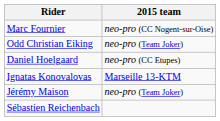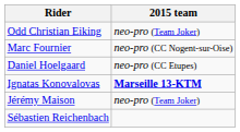 <table class="wikitable">
 <tr>
 <th>Rider</th>
 <th>2015 team</th>
 </tr>
 <tr>
+<td><a href='#'>Odd Christian Eiking</a></td>
+<td><em>neo-pro</em> <small>(<a href='#'>Team Joker</a>)</small></td>
+</tr>
+<tr>
 <td><a href='#'>Marc Fournier</a></td>
 <td><em>neo-pro</em> <small>(CC Nogent-sur-Oise)</small></td>
-</tr>
-<tr>
-<td><a href='#'>Odd Christian Eiking</a></td>
-<td><em>neo-pro</em> <small>(<a href='#'>Team Joker</a>)</small></td>
 </tr>
 <tr>
 <td><a href='#'>Daniel Hoelgaard</a></td>
 <td><em>neo-pro</em> <small>(CC Etupes)</small></td>
 </tr>
 <tr>
 <td><a href='#'>Ignatas Konovalovas</a></td>
-<td><a href='#'>Marseille 13-KTM</a></td>
+<td><strong><a href='#'>Marseille 13-KTM</a></strong></td>
 </tr>
 <tr>
 <td><a href='#'>Jérémy Maison</a></td>
 <td><em>neo-pro</em> <small>(<a href='#'>Team Joker</a>)</small></td>
 </tr>
 <tr>
 <td><a href='#'>Sébastien Reichenbach</a></td>
 <td></td>
 </tr>
 </table>
